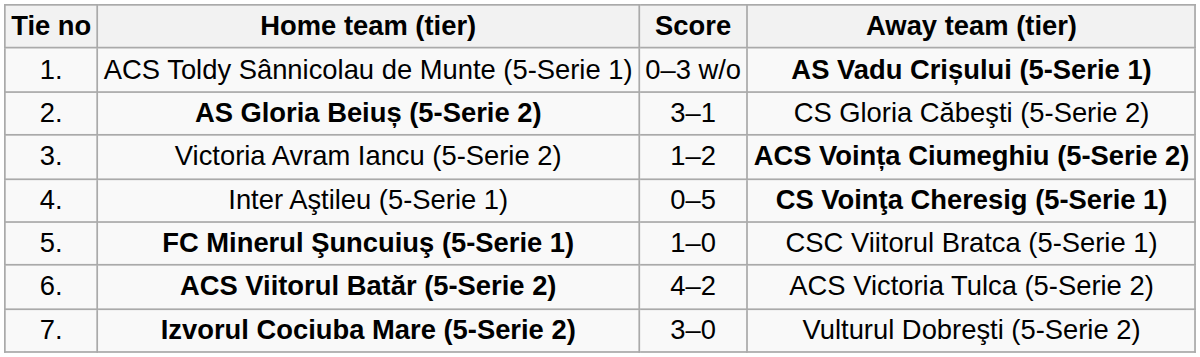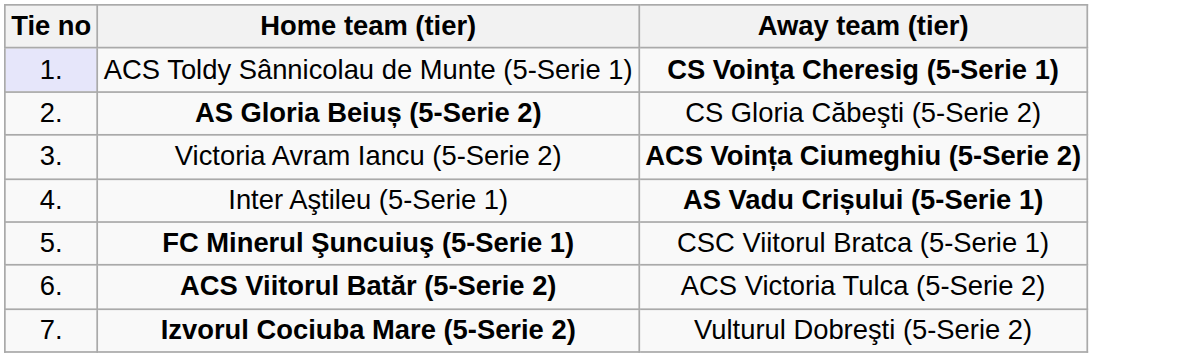 <table class="wikitable" style="text-align: center">
 <tr>
 <th>Tie no</th>
 <th>Home team (tier)</th>
-<th>Score</th>
 <th>Away team (tier)</th>
 </tr>
 <tr>
-<td>1.</td>
+<td style="background: lavender;">1.</td>
 <td>ACS Toldy Sânnicolau de Munte (5-Serie 1)</td>
-<td>0–3 w/o</td>
-<td><strong>AS Vadu Crișului (5-Serie 1)</strong></td>
+<td><strong>CS Voinţa Cheresig (5-Serie 1)</strong></td>
 </tr>
 <tr>
 <td>2.</td>
 <td><strong>AS Gloria Beiuș (5-Serie 2)</strong></td>
-<td>3–1</td>
 <td>CS Gloria Căbeşti (5-Serie 2)</td>
 </tr>
 <tr>
 <td>3.</td>
 <td>Victoria Avram Iancu (5-Serie 2)</td>
-<td>1–2</td>
 <td><strong>ACS Voința Ciumeghiu (5-Serie 2)</strong></td>
 </tr>
 <tr>
 <td>4.</td>
 <td>Inter Aştileu (5-Serie 1)</td>
-<td>0–5</td>
-<td><strong>CS Voinţa Cheresig (5-Serie 1)</strong></td>
+<td><strong>AS Vadu Crișului (5-Serie 1)</strong></td>
 </tr>
 <tr>
 <td>5.</td>
 <td><strong>FC Minerul Şuncuiuş (5-Serie 1)</strong></td>
-<td>1–0</td>
 <td>CSC Viitorul Bratca (5-Serie 1)</td>
 </tr>
 <tr>
 <td>6.</td>
 <td><strong>ACS Viitorul Batăr (5-Serie 2)</strong></td>
-<td>4–2</td>
 <td>ACS Victoria Tulca (5-Serie 2)</td>
 </tr>
 <tr>
 <td>7.</td>
 <td><strong>Izvorul Cociuba Mare (5-Serie 2)</strong></td>
-<td>3–0</td>
 <td>Vulturul Dobreşti (5-Serie 2)</td>
 </tr>
 </table>
